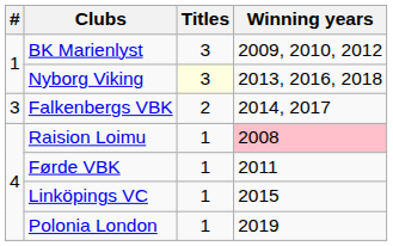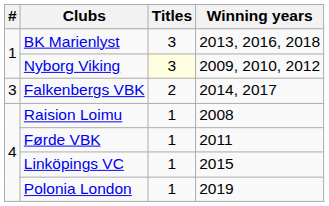 <table class="wikitable">
 <tr>
 <th>#</th>
 <th>Clubs</th>
 <th>Titles</th>
 <th>Winning years</th>
 </tr>
 <tr>
 <td rowspan=2>1</td>
 <td>  <a href='#'>BK Marienlyst</a></td>
 <td align="center">3</td>
-<td>2009, 2010, 2012</td>
+<td>2013, 2016, 2018</td>
 </tr>
 <tr>
 <td>  <a href='#'>Nyborg Viking</a></td>
 <td align=center style="background: lightyellow;">3</td>
-<td>2013, 2016, 2018</td>
+<td>2009, 2010, 2012</td>
 </tr>
 <tr>
 <td>3</td>
 <td>  <a href='#'>Falkenbergs VBK</a></td>
 <td align=center>2</td>
 <td>2014, 2017</td>
 </tr>
 <tr>
 <td rowspan=4>4</td>
 <td>  <a href='#'>Raision Loimu</a></td>
 <td align=center>1</td>
-<td style="background: pink;">2008</td>
+<td>2008</td>
 </tr>
 <tr>
 <td>  <a href='#'>Førde VBK</a></td>
 <td align=center>1</td>
 <td>2011</td>
 </tr>
 <tr>
 <td>  <a href='#'>Linköpings VC</a></td>
 <td align=center>1</td>
 <td>2015</td>
 </tr>
 <tr>
 <td>  <a href='#'>Polonia London</a></td>
 <td align=center>1</td>
 <td>2019</td>
 </tr>
 </table>
